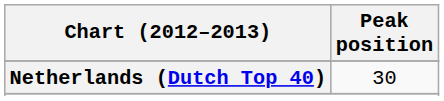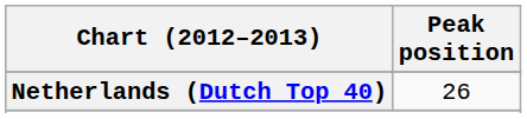 <table class="wikitable plainrowheaders sortable">
 <tr>
 <th>Chart (2012–2013)</th>
 <th>Peak<br>position</th>
 </tr>
 <tr>
 </tr>
 <tr>
 </tr>
 <tr>
 </tr>
 <tr>
 </tr>
 <tr>
 <th scope="row">Netherlands (<a href='#'>Dutch Top 40</a>)</th>
-<td style="text-align:center;">30</td>
+<td style="text-align:center;">26</td>
 </tr>
 <tr>
 </tr>
 <tr>
 </tr>
 <tr>
 </tr>
 <tr>
 </tr>
 <tr>
 </tr>
 </table>
